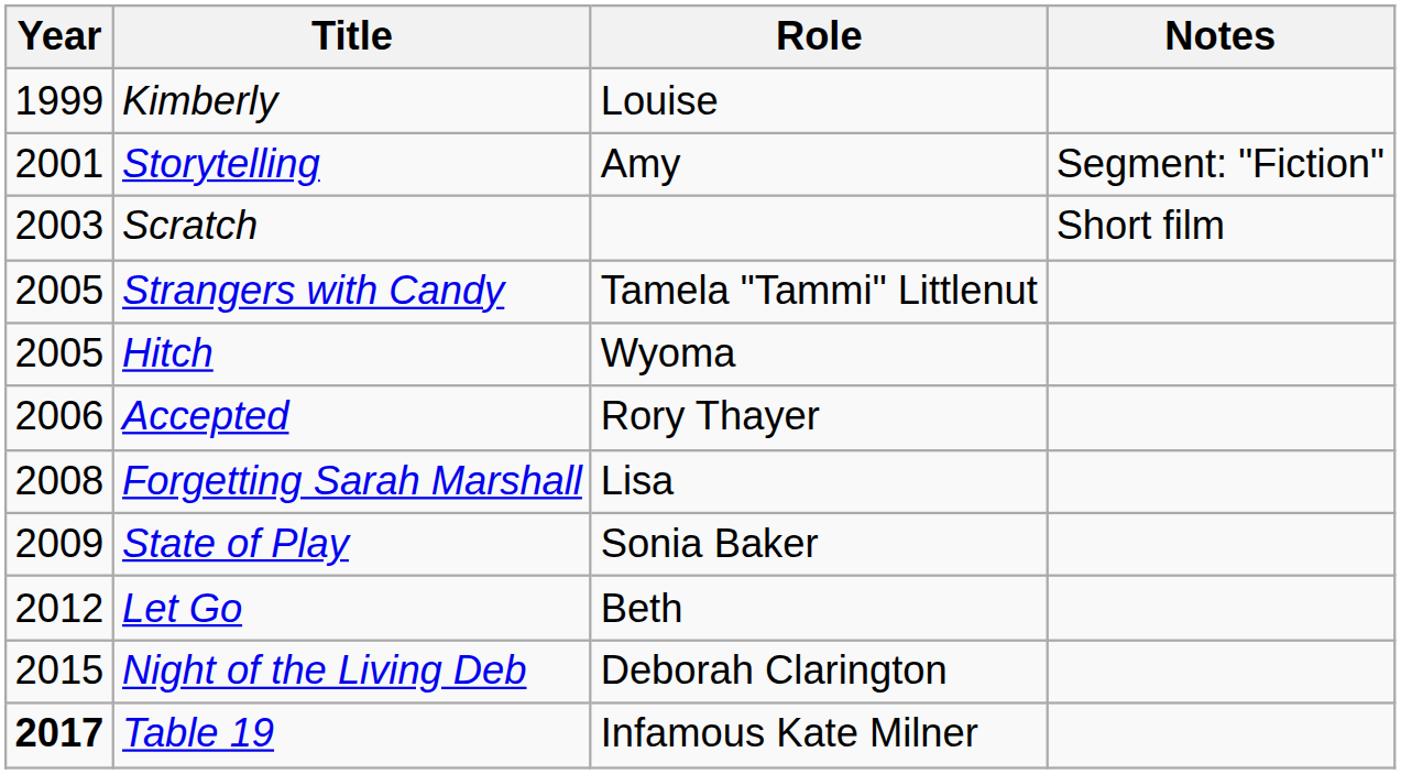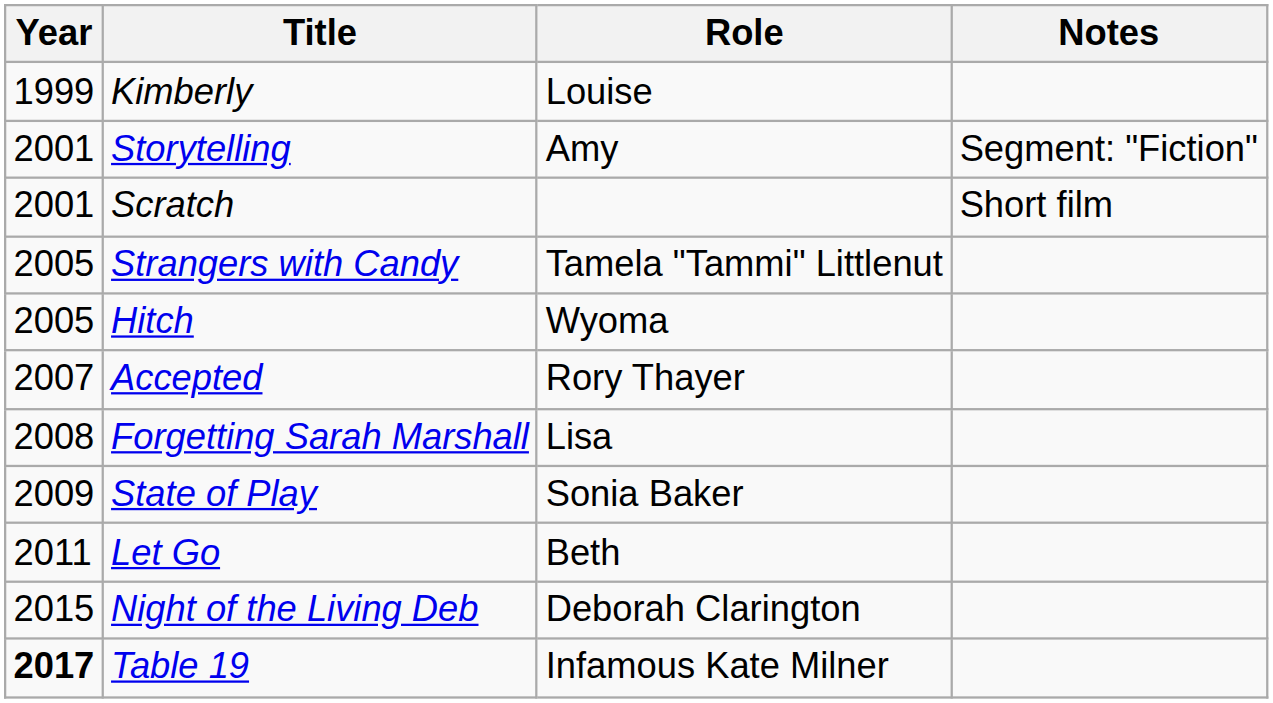 <table class="wikitable sortable">
 <tr>
 <th>Year</th>
 <th>Title</th>
 <th>Role</th>
 <th class="unsortable">Notes</th>
 </tr>
 <tr>
 <td>1999</td>
 <td><em>Kimberly</em></td>
 <td>Louise</td>
 <td></td>
 </tr>
 <tr>
 <td>2001</td>
 <td><em><a href='#'>Storytelling</a></em></td>
 <td>Amy</td>
 <td>Segment: "Fiction"</td>
 </tr>
 <tr>
-<td>2003</td>
+<td>2001</td>
 <td><em>Scratch</em></td>
 <td></td>
 <td>Short film</td>
 </tr>
 <tr>
 <td>2005</td>
 <td><em><a href='#'>Strangers with Candy</a></em></td>
 <td>Tamela "Tammi" Littlenut</td>
 <td></td>
 </tr>
 <tr>
 <td>2005</td>
 <td><em><a href='#'>Hitch</a></em></td>
 <td>Wyoma</td>
 <td></td>
 </tr>
 <tr>
-<td>2006</td>
+<td>2007</td>
 <td><em><a href='#'>Accepted</a></em></td>
 <td>Rory Thayer</td>
 <td></td>
 </tr>
 <tr>
 <td>2008</td>
 <td><em><a href='#'>Forgetting Sarah Marshall</a></em></td>
 <td>Lisa</td>
 <td></td>
 </tr>
 <tr>
 <td>2009</td>
 <td><em><a href='#'>State of Play</a></em></td>
 <td>Sonia Baker</td>
 <td></td>
 </tr>
 <tr>
-<td>2012</td>
+<td>2011</td>
 <td><em><a href='#'>Let Go</a></em></td>
 <td>Beth</td>
 <td></td>
 </tr>
 <tr>
 <td>2015</td>
 <td><em><a href='#'>Night of the Living Deb</a></em></td>
 <td>Deborah Clarington</td>
 <td></td>
 </tr>
 <tr>
 <td><strong>2017</strong></td>
 <td><em><a href='#'>Table 19</a></em></td>
 <td>Infamous Kate Milner</td>
 <td></td>
 </tr>
 </table>
